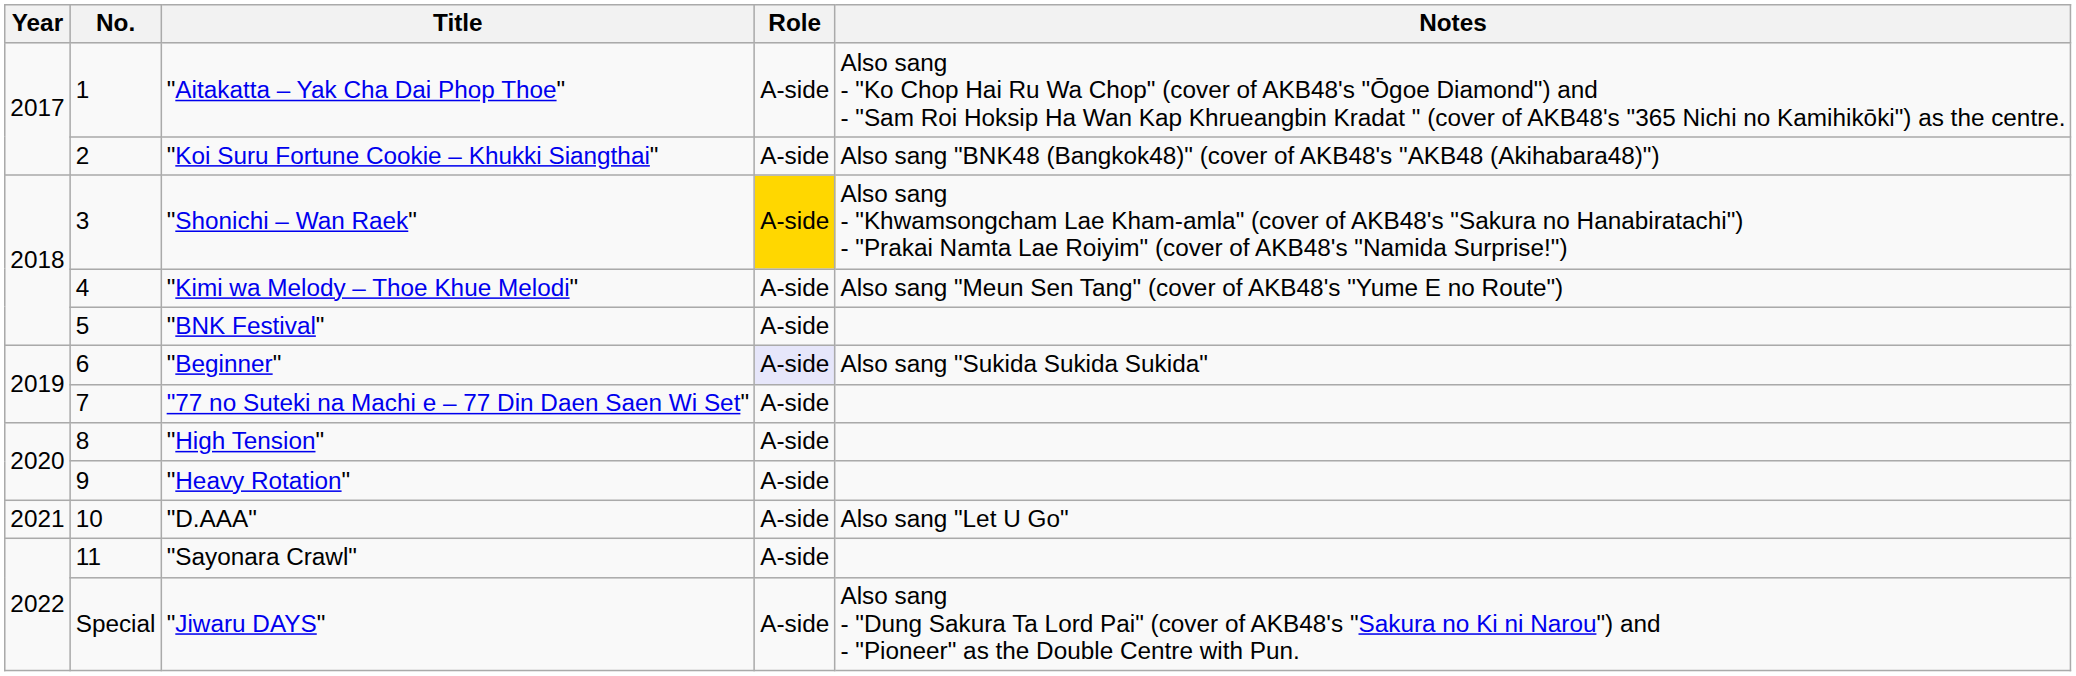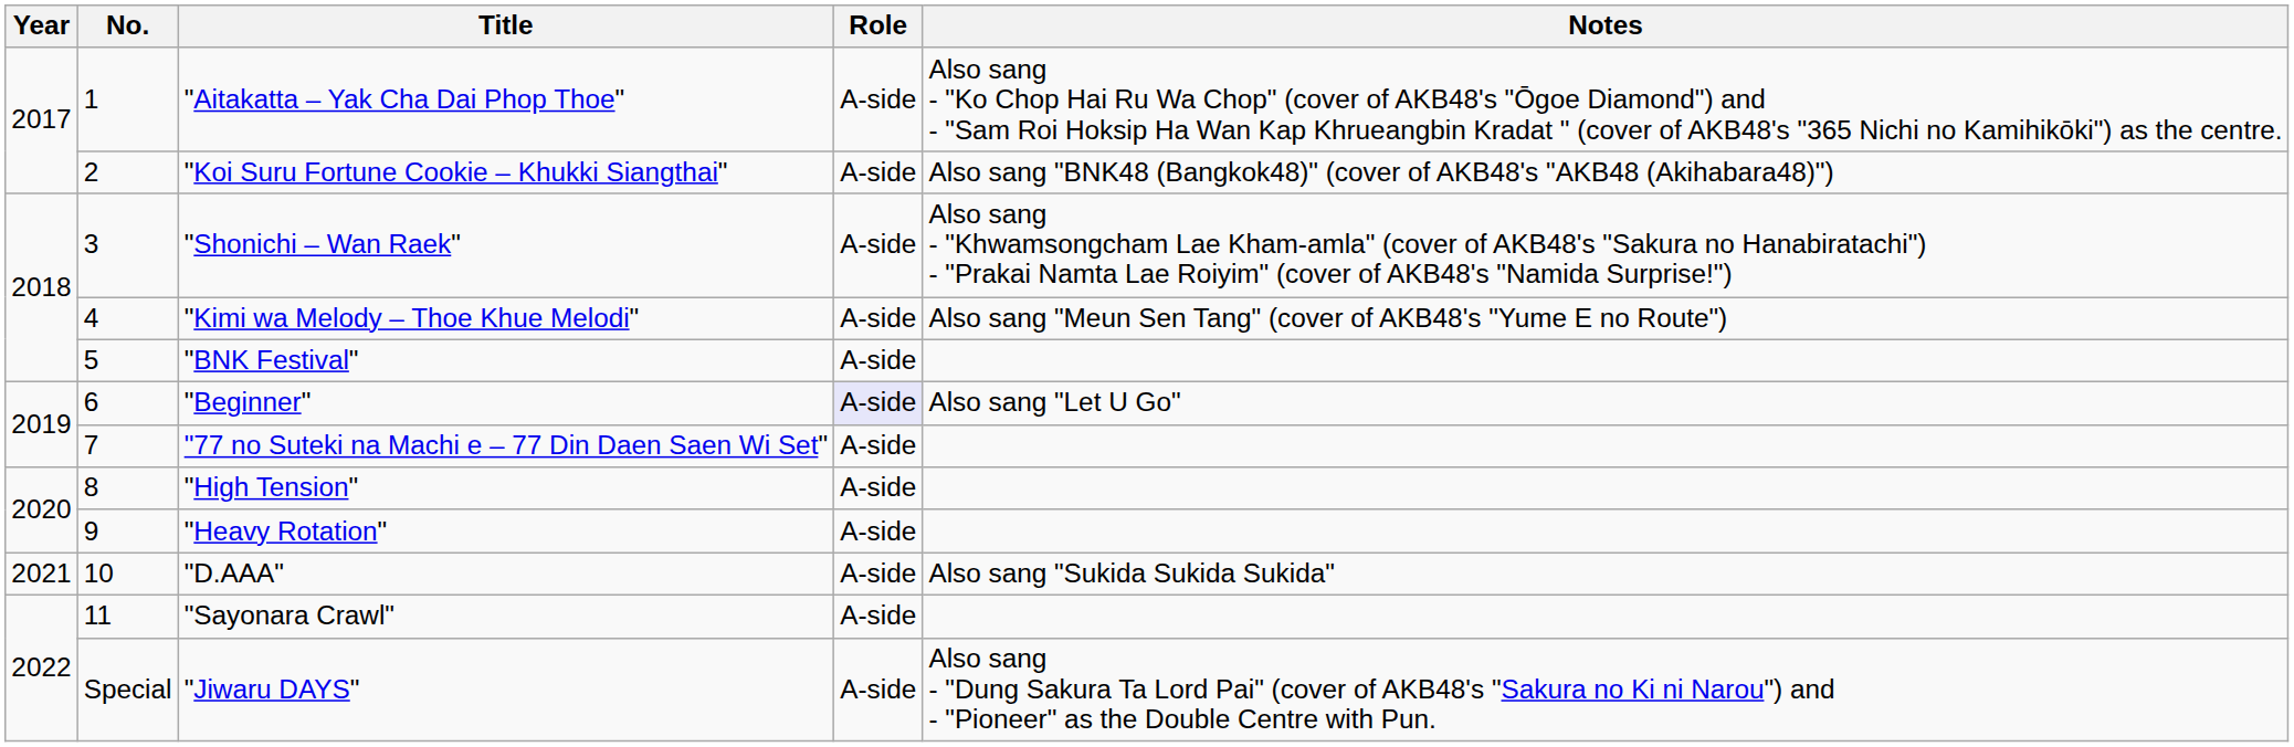 <table class="wikitable sortable">
 <tr>
 <th>Year</th>
 <th data-sort-type="number">No.</th>
 <th>Title</th>
 <th>Role</th>
 <th class="unsortable">Notes</th>
 </tr>
 <tr>
 <td rowspan="2">2017</td>
 <td>1</td>
 <td>"<a href='#'>Aitakatta – Yak Cha Dai Phop Thoe</a>"</td>
 <td>A-side</td>
 <td>Also sang<br>- "Ko Chop Hai Ru Wa Chop" (cover of AKB48's "Ōgoe Diamond") and<br>- "Sam Roi Hoksip Ha Wan Kap Khrueangbin Kradat " (cover of AKB48's "365 Nichi no Kamihikōki") as the centre.</td>
 </tr>
 <tr>
 <td>2</td>
 <td>"<a href='#'>Koi Suru Fortune Cookie – Khukki Siangthai</a>"</td>
 <td>A-side</td>
 <td>Also sang "BNK48 (Bangkok48)"  (cover of AKB48's "AKB48 (Akihabara48)")</td>
 </tr>
 <tr>
 <td rowspan="3">2018</td>
 <td>3</td>
 <td>"<a href='#'>Shonichi – Wan Raek</a>"</td>
-<td style="background: gold;">A-side</td>
+<td>A-side</td>
 <td>Also sang<br>- "Khwamsongcham Lae Kham-amla" (cover of AKB48's "Sakura no Hanabiratachi")<br>- "Prakai Namta Lae Roiyim" (cover of AKB48's "Namida Surprise!")</td>
 </tr>
 <tr>
 <td>4</td>
 <td>"<a href='#'>Kimi wa Melody – Thoe Khue Melodi</a>"</td>
 <td>A-side</td>
 <td>Also sang "Meun Sen Tang" (cover of AKB48's "Yume E no Route")</td>
 </tr>
 <tr>
 <td>5</td>
 <td>"<a href='#'>BNK Festival</a>"</td>
 <td>A-side</td>
 <td></td>
 </tr>
 <tr>
 <td rowspan="2">2019</td>
 <td>6</td>
 <td>"<a href='#'>Beginner</a>"</td>
 <td style="background: lavender;">A-side</td>
-<td>Also sang "Sukida Sukida Sukida"</td>
+<td>Also sang "Let U Go"</td>
 </tr>
 <tr>
 <td>7</td>
 <td><a href='#'>"77 no Suteki na Machi e – 77 Din Daen Saen Wi Set</a>"</td>
 <td>A-side</td>
 <td></td>
 </tr>
 <tr>
 <td rowspan="2">2020</td>
 <td>8</td>
 <td>"<a href='#'>High Tension</a>"</td>
 <td>A-side</td>
 <td></td>
 </tr>
 <tr>
 <td>9</td>
 <td>"<a href='#'>Heavy Rotation</a>"</td>
 <td>A-side</td>
 <td></td>
 </tr>
 <tr>
 <td>2021</td>
 <td>10</td>
 <td>"D.AAA"</td>
 <td>A-side</td>
-<td>Also sang "Let U Go"</td>
+<td>Also sang "Sukida Sukida Sukida"</td>
 </tr>
 <tr>
 <td rowspan="2">2022</td>
 <td>11</td>
 <td>"Sayonara Crawl"</td>
 <td>A-side</td>
 <td></td>
 </tr>
 <tr>
 <td>Special</td>
 <td>"<a href='#'>Jiwaru DAYS</a>"</td>
 <td>A-side</td>
 <td>Also sang<br>- "Dung Sakura Ta Lord Pai" (cover of AKB48's "<a href='#'>Sakura no Ki ni Narou</a>") and<br>- "Pioneer" as the Double Centre with Pun.</td>
 </tr>
 </table>
